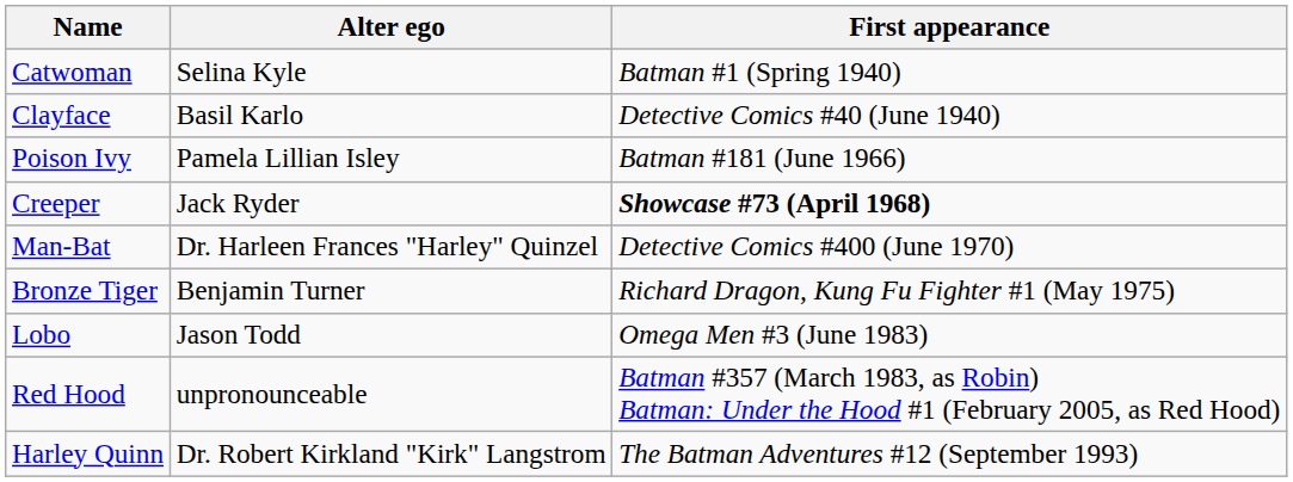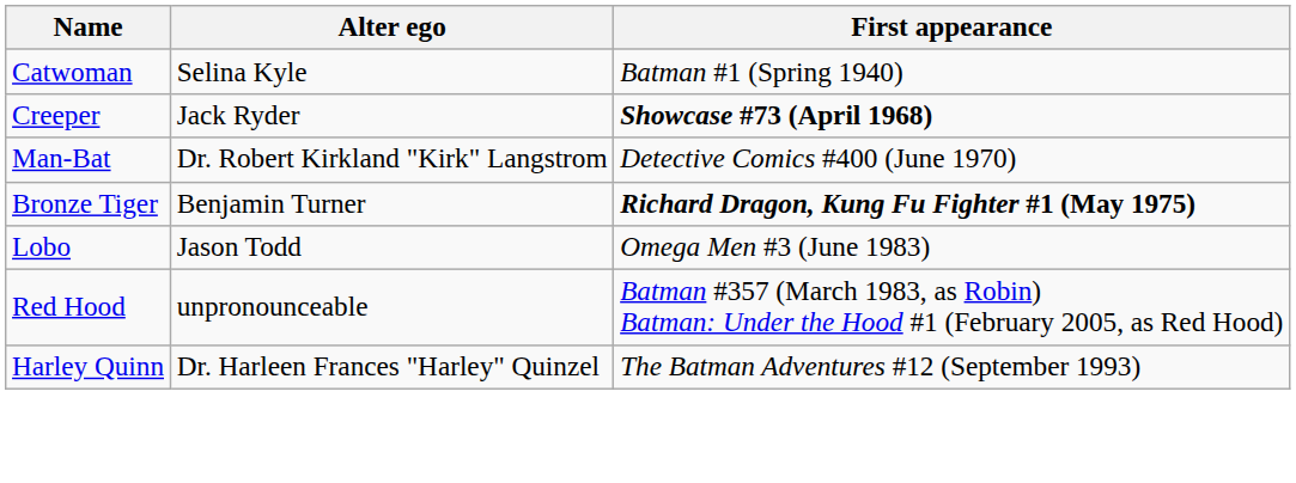 <table class=wikitable>
 <tr>
 <th>Name</th>
 <th>Alter ego</th>
 <th>First appearance</th>
 </tr>
 <tr>
 <td><a href='#'>Catwoman</a></td>
 <td>Selina Kyle</td>
 <td><em>Batman</em> #1 (Spring 1940)</td>
 </tr>
 <tr>
-<td><a href='#'>Clayface</a></td>
-<td>Basil Karlo</td>
-<td><em>Detective Comics</em> #40 (June 1940)</td>
-</tr>
-<tr>
-<td><a href='#'>Poison Ivy</a></td>
-<td>Pamela Lillian Isley</td>
-<td><em>Batman</em> #181 (June 1966)</td>
-</tr>
-<tr>
 <td><a href='#'>Creeper</a></td>
 <td>Jack Ryder</td>
 <td><strong><em>Showcase</em> #73 (April 1968)</strong></td>
 </tr>
 <tr>
 <td><a href='#'>Man-Bat</a></td>
-<td>Dr. Harleen Frances "Harley" Quinzel</td>
+<td>Dr. Robert Kirkland "Kirk" Langstrom</td>
 <td><em>Detective Comics</em> #400 (June 1970)</td>
 </tr>
 <tr>
 <td><a href='#'>Bronze Tiger</a></td>
 <td>Benjamin Turner</td>
-<td><em>Richard Dragon, Kung Fu Fighter</em> #1 (May 1975)</td>
+<td><strong><em>Richard Dragon, Kung Fu Fighter</em> #1 (May 1975)</strong></td>
 </tr>
 <tr>
 <td><a href='#'>Lobo</a></td>
 <td>Jason Todd</td>
 <td><em>Omega Men</em> #3 (June 1983)</td>
 </tr>
 <tr>
 <td><a href='#'>Red Hood</a></td>
 <td>unpronounceable</td>
 <td><em><a href='#'>Batman</a></em> #357 (March 1983, as <a href='#'>Robin</a>)<br><em><a href='#'>Batman: Under the Hood</a></em> #1 (February 2005, as Red Hood)</td>
 </tr>
 <tr>
 <td><a href='#'>Harley Quinn</a></td>
-<td>Dr. Robert Kirkland "Kirk" Langstrom</td>
+<td>Dr. Harleen Frances "Harley" Quinzel</td>
 <td><em>The Batman Adventures</em> #12 (September 1993)</td>
 </tr>
 </table>
